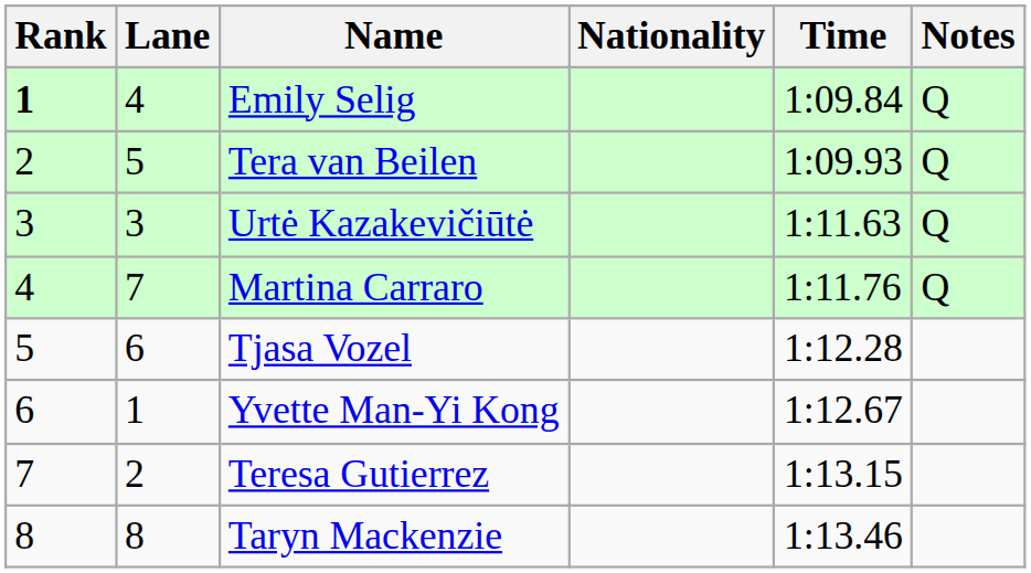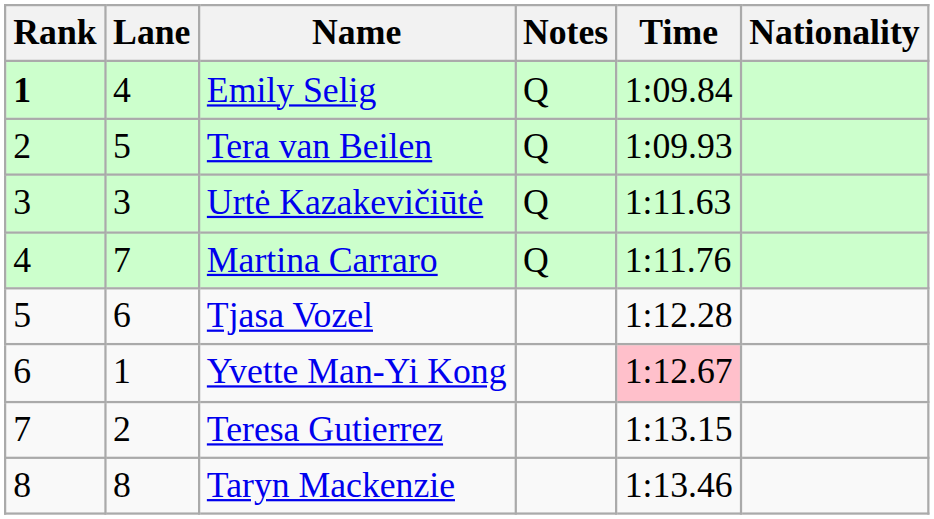 <table class="wikitable">
 <tr>
 <th>Rank</th>
 <th>Lane</th>
 <th>Name</th>
+<th>Notes</th>
+<th>Time</th>
 <th>Nationality</th>
-<th>Time</th>
-<th>Notes</th>
 </tr>
 <tr bgcolor=ccffcc>
 <td><strong>1</strong></td>
 <td>4</td>
 <td><a href='#'>Emily Selig</a></td>
+<td>Q</td>
+<td>1:09.84</td>
 <td></td>
-<td>1:09.84</td>
-<td>Q</td>
 </tr>
 <tr bgcolor=ccffcc>
 <td>2</td>
 <td>5</td>
 <td><a href='#'>Tera van Beilen</a></td>
+<td>Q</td>
+<td>1:09.93</td>
 <td></td>
-<td>1:09.93</td>
-<td>Q</td>
 </tr>
 <tr bgcolor=ccffcc>
 <td>3</td>
 <td>3</td>
 <td><a href='#'>Urtė Kazakevičiūtė</a></td>
+<td>Q</td>
+<td>1:11.63</td>
 <td></td>
-<td>1:11.63</td>
-<td>Q</td>
 </tr>
 <tr bgcolor=ccffcc>
 <td>4</td>
 <td>7</td>
 <td><a href='#'>Martina Carraro</a></td>
+<td>Q</td>
+<td>1:11.76</td>
 <td></td>
-<td>1:11.76</td>
-<td>Q</td>
 </tr>
 <tr>
 <td>5</td>
 <td>6</td>
 <td><a href='#'>Tjasa Vozel</a></td>
 <td></td>
 <td>1:12.28</td>
 <td></td>
 </tr>
 <tr>
 <td>6</td>
 <td>1</td>
 <td><a href='#'>Yvette Man-Yi Kong</a></td>
 <td></td>
-<td>1:12.67</td>
+<td style="background: pink;">1:12.67</td>
 <td></td>
 </tr>
 <tr>
 <td>7</td>
 <td>2</td>
 <td><a href='#'>Teresa Gutierrez</a></td>
 <td></td>
 <td>1:13.15</td>
 <td></td>
 </tr>
 <tr>
 <td>8</td>
 <td>8</td>
 <td><a href='#'>Taryn Mackenzie</a></td>
 <td></td>
 <td>1:13.46</td>
 <td></td>
 </tr>
 </table>
